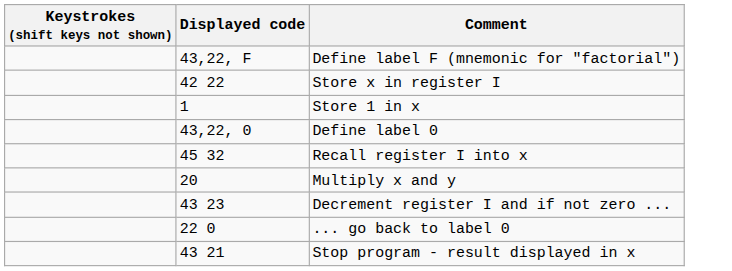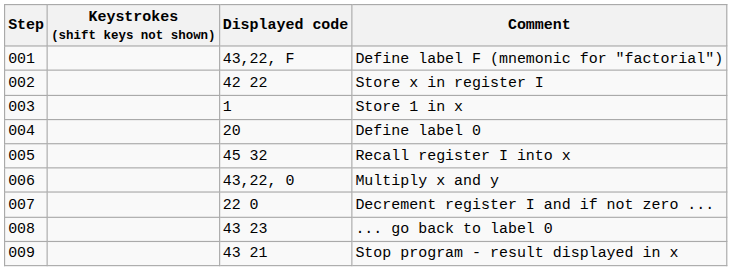 <table class=wikitable>
 <tr>
+<th>Step</th>
 <th>Keystrokes<br><small>(shift keys not shown)</small></th>
 <th>Displayed code</th>
 <th>Comment</th>
 </tr>
 <tr>
+<td>001</td>
 <td> </td>
 <td>43,22, F</td>
 <td>Define label F (mnemonic for "factorial")</td>
 </tr>
 <tr>
+<td>002</td>
 <td></td>
 <td>42 22</td>
 <td>Store x in register I</td>
 </tr>
 <tr>
+<td>003</td>
 <td></td>
 <td>1</td>
 <td>Store 1 in x</td>
 </tr>
 <tr>
+<td>004</td>
 <td> </td>
-<td>43,22, 0</td>
+<td>20</td>
 <td>Define label 0</td>
 </tr>
 <tr>
+<td>005</td>
 <td> </td>
 <td>45 32</td>
 <td>Recall register I into x</td>
 </tr>
 <tr>
+<td>006</td>
 <td></td>
-<td>20</td>
+<td>43,22, 0</td>
 <td>Multiply x and y</td>
 </tr>
 <tr>
+<td>007</td>
 <td></td>
-<td>43 23</td>
+<td>22 0</td>
 <td>Decrement register I and if not zero ...</td>
 </tr>
 <tr>
+<td>008</td>
 <td> </td>
-<td>22 0</td>
+<td>43 23</td>
 <td>... go back to label 0</td>
 </tr>
 <tr>
+<td>009</td>
 <td></td>
 <td>43 21</td>
 <td>Stop program - result displayed in x</td>
 </tr>
 </table>
